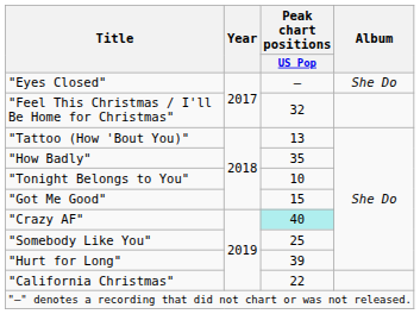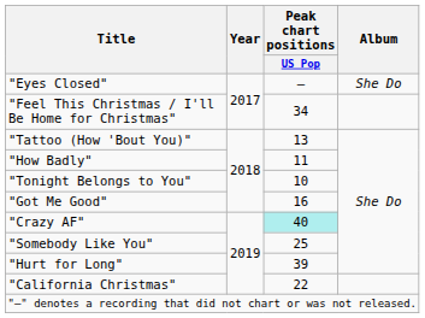 <table class="wikitable">
 <tr>
 <th scope="col" rowspan="2" style="width:17em;">Title</th>
 <th scope="col" rowspan="2" style="width:1em;">Year</th>
 <th>Peak chart positions</th>
 <th scope="col" rowspan="2">Album</th>
 </tr>
 <tr>
 <th scope="col" style="width:3em;font-size:85%;"><a href='#'>US Pop</a></th>
 </tr>
 <tr>
 <td>"Eyes Closed"</td>
 <td style="text-align:center;" rowspan="2">2017</td>
 <td style="text-align:center;">—</td>
 <td style="text-align:center;"><em>She Do</em></td>
 </tr>
 <tr>
 <td>"Feel This Christmas / I'll Be Home for Christmas"</td>
-<td style="text-align:center;">32</td>
+<td style="text-align:center;">34</td>
 <td></td>
 </tr>
 <tr>
 <td>"Tattoo (How 'Bout You)"</td>
 <td style="text-align:center;" rowspan="4">2018</td>
 <td style="text-align:center;">13</td>
 <td style="text-align:center;" rowspan="7"><em>She Do</em></td>
 </tr>
 <tr>
 <td>"How Badly"</td>
-<td style="text-align:center;">35</td>
+<td style="text-align:center;">11</td>
 </tr>
 <tr>
 <td>"Tonight Belongs to You"</td>
 <td style="text-align:center;">10</td>
 </tr>
 <tr>
 <td>"Got Me Good"</td>
-<td style="text-align:center;">15</td>
+<td style="text-align:center;">16</td>
 </tr>
 <tr>
 <td>"Crazy AF"</td>
 <td style="text-align:center;" rowspan="4">2019</td>
 <td style="background: paleturquoise; text-align:center;">40</td>
 </tr>
 <tr>
 <td>"Somebody Like You"</td>
 <td style="text-align:center;">25</td>
 </tr>
 <tr>
 <td>"Hurt for Long"</td>
 <td style="text-align:center;">39</td>
 </tr>
 <tr>
 <td>"California Christmas"</td>
 <td style="text-align:center;">22</td>
 <td></td>
 </tr>
 <tr>
 <td colspan="4" style="font-size: 85%; text-align: center;">"—" denotes a recording that did not chart or was not released.</td>
 </tr>
 </table>
